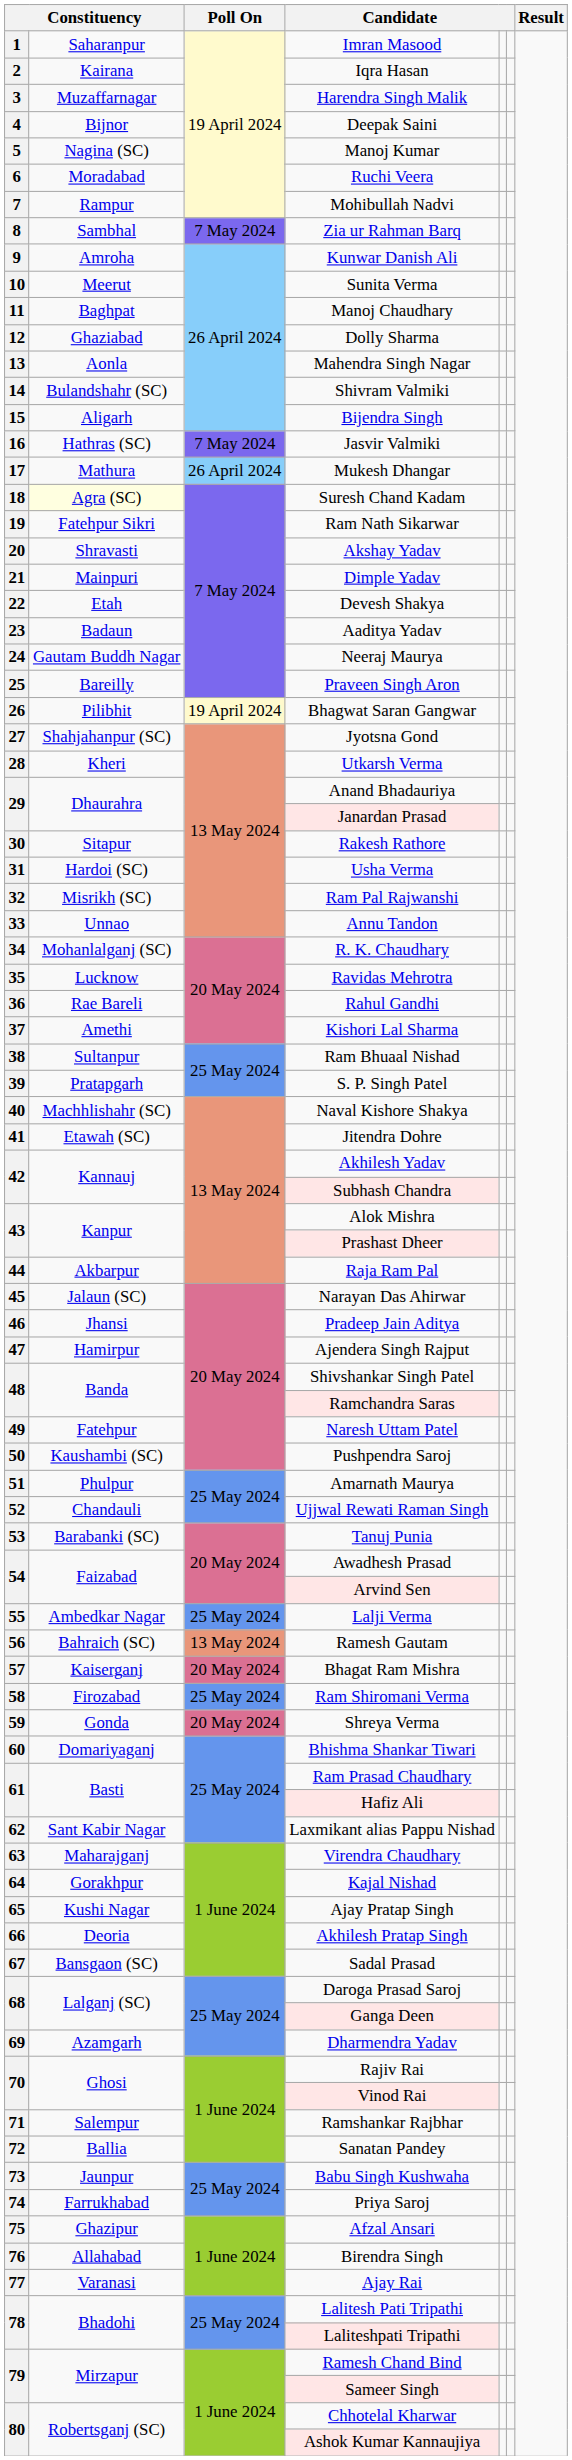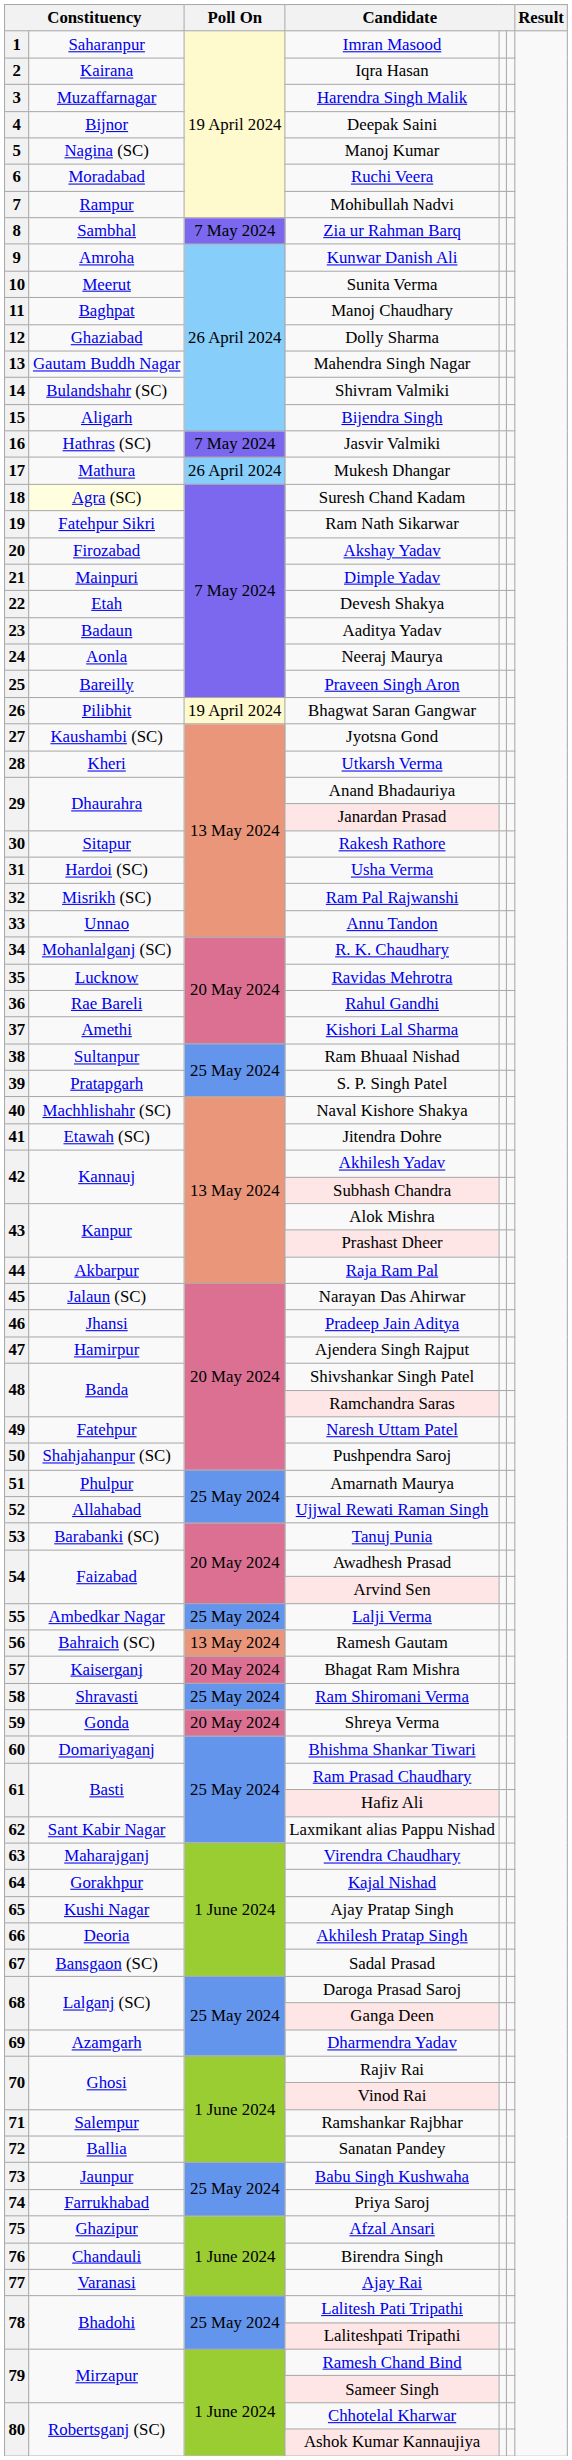 <table class="wikitable sortable" style="text-align:center;">
 <tr>
 <th colspan="2">Constituency</th>
 <th>Poll On</th>
 <th colspan="3">Candidate</th>
 <th>Result</th>
 </tr>
 <tr>
 <th>1</th>
 <td><a href='#'>Saharanpur</a></td>
 <td rowspan="7" bgcolor=#FFFACD>19 April 2024</td>
 <td><a href='#'>Imran Masood</a></td>
 <td></td>
 <td></td>
 </tr>
 <tr>
 <th>2</th>
 <td><a href='#'>Kairana</a></td>
 <td>Iqra Hasan</td>
 <td></td>
 <td></td>
 </tr>
 <tr>
 <th>3</th>
 <td><a href='#'>Muzaffarnagar</a></td>
 <td><a href='#'>Harendra Singh Malik</a></td>
 <td></td>
 <td></td>
 </tr>
 <tr>
 <th>4</th>
 <td><a href='#'>Bijnor</a></td>
 <td>Deepak Saini</td>
 <td></td>
 <td></td>
 </tr>
 <tr>
 <th>5</th>
 <td><a href='#'>Nagina</a> (SC)</td>
 <td>Manoj Kumar</td>
 <td></td>
 <td></td>
 </tr>
 <tr>
 <th>6</th>
 <td><a href='#'>Moradabad</a></td>
 <td><a href='#'>Ruchi Veera</a></td>
 <td></td>
 <td></td>
 </tr>
 <tr>
 <th>7</th>
 <td><a href='#'>Rampur</a></td>
 <td>Mohibullah Nadvi</td>
 <td></td>
 <td></td>
 </tr>
 <tr>
 <th>8</th>
 <td><a href='#'>Sambhal</a></td>
 <td bgcolor=#7B68EE>7 May 2024</td>
 <td><a href='#'>Zia ur Rahman Barq</a></td>
 <td></td>
 <td></td>
 </tr>
 <tr>
 <th>9</th>
 <td><a href='#'>Amroha</a></td>
 <td rowspan="7" bgcolor=#87CEFA>26 April 2024</td>
 <td><a href='#'>Kunwar Danish Ali</a></td>
 <td></td>
 <td></td>
 </tr>
 <tr>
 <th>10</th>
 <td><a href='#'>Meerut</a></td>
 <td>Sunita Verma</td>
 <td></td>
 <td></td>
 </tr>
 <tr>
 <th>11</th>
 <td><a href='#'>Baghpat</a></td>
 <td>Manoj Chaudhary</td>
 <td></td>
 <td></td>
 </tr>
 <tr>
 <th>12</th>
 <td><a href='#'>Ghaziabad</a></td>
 <td>Dolly Sharma</td>
 <td></td>
 <td></td>
 </tr>
 <tr>
 <th>13</th>
-<td><a href='#'>Aonla</a></td>
+<td><a href='#'>Gautam Buddh Nagar</a></td>
 <td>Mahendra Singh Nagar </td>
 <td></td>
 <td></td>
 </tr>
 <tr>
 <th>14</th>
 <td><a href='#'>Bulandshahr</a> (SC)</td>
 <td>Shivram Valmiki</td>
 <td></td>
 <td></td>
 </tr>
 <tr>
 <th>15</th>
 <td><a href='#'>Aligarh</a></td>
 <td><a href='#'>Bijendra Singh</a></td>
 <td></td>
 <td></td>
 </tr>
 <tr>
 <th>16</th>
 <td><a href='#'>Hathras</a> (SC)</td>
 <td bgcolor=#7B68EE>7 May 2024</td>
 <td>Jasvir Valmiki</td>
 <td></td>
 <td></td>
 </tr>
 <tr>
 <th>17</th>
 <td><a href='#'>Mathura</a></td>
 <td bgcolor=#87CEFA>26 April 2024</td>
 <td>Mukesh Dhangar</td>
 <td></td>
 <td></td>
 </tr>
 <tr>
 <th>18</th>
 <td style="background: lightyellow;"><a href='#'>Agra</a> (SC)</td>
 <td rowspan="8" bgcolor=#7B68EE>7 May 2024</td>
 <td>Suresh Chand Kadam</td>
 <td></td>
 <td></td>
 </tr>
 <tr>
 <th>19</th>
 <td><a href='#'>Fatehpur Sikri</a></td>
 <td>Ram Nath Sikarwar</td>
 <td></td>
 <td></td>
 </tr>
 <tr>
 <th>20</th>
-<td><a href='#'>Shravasti</a></td>
+<td><a href='#'>Firozabad</a></td>
 <td><a href='#'>Akshay Yadav</a></td>
 <td></td>
 <td></td>
 </tr>
 <tr>
 <th>21</th>
 <td><a href='#'>Mainpuri</a></td>
 <td><a href='#'>Dimple Yadav</a></td>
 <td></td>
 <td></td>
 </tr>
 <tr>
 <th>22</th>
 <td><a href='#'>Etah</a></td>
 <td>Devesh Shakya</td>
 <td></td>
 <td></td>
 </tr>
 <tr>
 <th>23</th>
 <td><a href='#'>Badaun</a></td>
 <td>Aaditya Yadav</td>
 <td></td>
 <td></td>
 </tr>
 <tr>
 <th>24</th>
-<td><a href='#'>Gautam Buddh Nagar</a></td>
+<td><a href='#'>Aonla</a></td>
 <td>Neeraj Maurya</td>
 <td></td>
 <td></td>
 </tr>
 <tr>
 <th>25</th>
 <td><a href='#'>Bareilly</a></td>
 <td><a href='#'>Praveen Singh Aron</a></td>
 <td></td>
 <td></td>
 </tr>
 <tr>
 <th>26</th>
 <td><a href='#'>Pilibhit</a></td>
 <td bgcolor=#FFFACD>19 April 2024</td>
 <td>Bhagwat Saran Gangwar</td>
 <td></td>
 <td></td>
 </tr>
 <tr>
 <th>27</th>
-<td><a href='#'>Shahjahanpur</a> (SC)</td>
+<td><a href='#'>Kaushambi</a> (SC)</td>
 <td rowspan="8" bgcolor="#E9967A">13 May 2024</td>
 <td>Jyotsna Gond</td>
 <td></td>
 <td></td>
 </tr>
 <tr>
 <th>28</th>
 <td><a href='#'>Kheri</a></td>
 <td><a href='#'>Utkarsh Verma</a></td>
 <td></td>
 <td></td>
 </tr>
 <tr>
 <th rowspan="2">29</th>
 <td rowspan="2"><a href='#'>Dhaurahra</a></td>
 <td>Anand Bhadauriya</td>
 <td></td>
 <td></td>
 </tr>
 <tr>
 <td style="background:#FFE6E6">Janardan Prasad</td>
 <td></td>
 <td></td>
 </tr>
 <tr>
 <th>30</th>
 <td><a href='#'>Sitapur</a></td>
 <td><a href='#'>Rakesh Rathore</a></td>
 <td></td>
 <td></td>
 </tr>
 <tr>
 <th>31</th>
 <td><a href='#'>Hardoi</a> (SC)</td>
 <td><a href='#'>Usha Verma</a></td>
 <td></td>
 <td></td>
 </tr>
 <tr>
 <th>32</th>
 <td><a href='#'>Misrikh</a> (SC)</td>
 <td><a href='#'>Ram Pal Rajwanshi</a></td>
 <td></td>
 <td></td>
 </tr>
 <tr>
 <th>33</th>
 <td><a href='#'>Unnao</a></td>
 <td><a href='#'>Annu Tandon</a></td>
 <td></td>
 <td></td>
 </tr>
 <tr>
 <th>34</th>
 <td><a href='#'>Mohanlalganj</a> (SC)</td>
 <td rowspan="4" bgcolor=#DB7093>20 May 2024</td>
 <td><a href='#'>R. K. Chaudhary</a></td>
 <td></td>
 <td></td>
 </tr>
 <tr>
 <th>35</th>
 <td><a href='#'>Lucknow</a></td>
 <td><a href='#'>Ravidas Mehrotra</a></td>
 <td></td>
 <td></td>
 </tr>
 <tr>
 <th>36</th>
 <td><a href='#'>Rae Bareli</a></td>
 <td><a href='#'>Rahul Gandhi</a></td>
 <td></td>
 <td></td>
 </tr>
 <tr>
 <th>37</th>
 <td><a href='#'>Amethi</a></td>
 <td><a href='#'>Kishori Lal Sharma</a></td>
 <td></td>
 <td></td>
 </tr>
 <tr>
 <th>38</th>
 <td><a href='#'>Sultanpur</a></td>
 <td rowspan="2" bgcolor=#6495ED>25 May 2024</td>
 <td>Ram Bhuaal Nishad</td>
 <td></td>
 <td></td>
 </tr>
 <tr>
 <th>39</th>
 <td><a href='#'>Pratapgarh</a></td>
 <td>S. P. Singh Patel</td>
 <td></td>
 <td></td>
 </tr>
 <tr>
 <th>40</th>
 <td><a href='#'>Machhlishahr</a> (SC)</td>
 <td rowspan="7" bgcolor="#E9967A">13 May 2024</td>
 <td>Naval Kishore Shakya</td>
 <td></td>
 <td></td>
 </tr>
 <tr>
 <th>41</th>
 <td><a href='#'>Etawah</a> (SC)</td>
 <td>Jitendra Dohre</td>
 <td></td>
 <td></td>
 </tr>
 <tr>
 <th rowspan="2">42</th>
 <td rowspan="2"><a href='#'>Kannauj</a></td>
 <td><a href='#'>Akhilesh Yadav</a></td>
 <td></td>
 <td></td>
 </tr>
 <tr>
 <td style="background:#FFE6E6">Subhash Chandra</td>
 <td></td>
 <td></td>
 </tr>
 <tr>
 <th rowspan="2">43</th>
 <td rowspan="2"><a href='#'>Kanpur</a></td>
 <td>Alok Mishra</td>
 <td></td>
 <td></td>
 </tr>
 <tr>
 <td style="background:#FFE6E6">Prashast Dheer</td>
 <td></td>
 <td></td>
 </tr>
 <tr>
 <th>44</th>
 <td><a href='#'>Akbarpur</a></td>
 <td><a href='#'>Raja Ram Pal</a></td>
 <td></td>
 <td></td>
 </tr>
 <tr>
 <th>45</th>
 <td><a href='#'>Jalaun</a> (SC)</td>
 <td rowspan="7" bgcolor="#DB7093">20 May 2024</td>
 <td>Narayan Das Ahirwar</td>
 <td></td>
 <td></td>
 </tr>
 <tr>
 <th>46</th>
 <td><a href='#'>Jhansi</a></td>
 <td><a href='#'>Pradeep Jain Aditya</a></td>
 <td></td>
 <td></td>
 </tr>
 <tr>
 <th>47</th>
 <td><a href='#'>Hamirpur</a></td>
 <td>Ajendera Singh Rajput</td>
 <td></td>
 <td></td>
 </tr>
 <tr>
 <th rowspan="2">48</th>
 <td rowspan="2"><a href='#'>Banda</a></td>
 <td>Shivshankar Singh Patel</td>
 <td></td>
 <td></td>
 </tr>
 <tr>
 <td style="background:#FFE6E6">Ramchandra Saras</td>
 <td></td>
 <td></td>
 </tr>
 <tr>
 <th>49</th>
 <td><a href='#'>Fatehpur</a></td>
 <td><a href='#'>Naresh Uttam Patel</a></td>
 <td></td>
 <td></td>
 </tr>
 <tr>
 <th>50</th>
-<td><a href='#'>Kaushambi</a> (SC)</td>
+<td><a href='#'>Shahjahanpur</a> (SC)</td>
 <td>Pushpendra Saroj</td>
 <td></td>
 <td></td>
 </tr>
 <tr>
 <th>51</th>
 <td><a href='#'>Phulpur</a></td>
 <td rowspan="2" bgcolor=#6495ED>25 May 2024</td>
 <td>Amarnath Maurya</td>
 <td></td>
 <td></td>
 </tr>
 <tr>
 <th>52</th>
-<td><a href='#'>Chandauli</a></td>
+<td><a href='#'>Allahabad</a></td>
 <td><a href='#'>Ujjwal Rewati Raman Singh</a></td>
 <td></td>
 <td></td>
 </tr>
 <tr>
 <th>53</th>
 <td><a href='#'>Barabanki</a> (SC)</td>
 <td rowspan="3" bgcolor=#DB7093>20 May 2024</td>
 <td><a href='#'>Tanuj Punia</a></td>
 <td></td>
 <td></td>
 </tr>
 <tr>
 <th rowspan=2>54</th>
 <td rowspan=2><a href='#'>Faizabad</a></td>
 <td>Awadhesh Prasad</td>
 <td></td>
 <td></td>
 </tr>
 <tr>
 <td style="background:#FFE6E6">Arvind Sen</td>
 <td></td>
 <td></td>
 </tr>
 <tr>
 <th>55</th>
 <td><a href='#'>Ambedkar Nagar</a></td>
 <td bgcolor=#6495ED>25 May 2024</td>
 <td><a href='#'>Lalji Verma</a></td>
 <td></td>
 <td></td>
 </tr>
 <tr>
 <th>56</th>
 <td><a href='#'>Bahraich</a> (SC)</td>
 <td bgcolor=#E9967A>13 May 2024</td>
 <td>Ramesh Gautam</td>
 <td></td>
 <td></td>
 </tr>
 <tr>
 <th>57</th>
 <td><a href='#'>Kaiserganj</a></td>
 <td bgcolor=#DB7093>20 May 2024</td>
 <td>Bhagat Ram Mishra</td>
 <td></td>
 <td></td>
 </tr>
 <tr>
 <th>58</th>
-<td><a href='#'>Firozabad</a></td>
+<td><a href='#'>Shravasti</a></td>
 <td bgcolor=#6495ED>25 May 2024</td>
 <td><a href='#'>Ram Shiromani Verma</a></td>
 <td></td>
 <td></td>
 </tr>
 <tr>
 <th>59</th>
 <td><a href='#'>Gonda</a></td>
 <td bgcolor=#DB7093>20 May 2024</td>
 <td>Shreya Verma</td>
 <td></td>
 <td></td>
 </tr>
 <tr>
 <th>60</th>
 <td><a href='#'>Domariyaganj</a></td>
 <td rowspan="4" bgcolor="#6495ED">25 May 2024</td>
 <td><a href='#'>Bhishma Shankar Tiwari</a></td>
 <td></td>
 <td></td>
 </tr>
 <tr>
 <th rowspan="2">61</th>
 <td rowspan="2"><a href='#'>Basti</a></td>
 <td><a href='#'>Ram Prasad Chaudhary</a></td>
 <td></td>
 <td></td>
 </tr>
 <tr>
 <td style="background:#FFE6E6">Hafiz Ali</td>
 <td></td>
 <td></td>
 </tr>
 <tr>
 <th>62</th>
 <td><a href='#'>Sant Kabir Nagar</a></td>
 <td>Laxmikant alias Pappu Nishad</td>
 <td></td>
 <td></td>
 </tr>
 <tr>
 <th>63</th>
 <td><a href='#'>Maharajganj</a></td>
 <td rowspan="5" bgcolor=#9ACD32>1 June 2024</td>
 <td><a href='#'>Virendra Chaudhary</a></td>
 <td></td>
 <td></td>
 </tr>
 <tr>
 <th>64</th>
 <td><a href='#'>Gorakhpur</a></td>
 <td><a href='#'>Kajal Nishad</a></td>
 <td></td>
 <td></td>
 </tr>
 <tr>
 <th>65</th>
 <td><a href='#'>Kushi Nagar</a></td>
 <td>Ajay Pratap Singh</td>
 <td></td>
 <td></td>
 </tr>
 <tr>
 <th>66</th>
 <td><a href='#'>Deoria</a></td>
 <td><a href='#'>Akhilesh Pratap Singh</a></td>
 <td></td>
 <td></td>
 </tr>
 <tr>
 <th>67</th>
 <td><a href='#'>Bansgaon</a> (SC)</td>
 <td>Sadal Prasad</td>
 <td></td>
 <td></td>
 </tr>
 <tr>
 <th rowspan="2">68</th>
 <td rowspan="2"><a href='#'>Lalganj</a> (SC)</td>
 <td rowspan="3" bgcolor=#6495ED>25 May 2024</td>
 <td>Daroga Prasad Saroj</td>
 <td></td>
 <td></td>
 </tr>
 <tr>
 <td style="background:#FFE6E6">Ganga Deen</td>
 <td></td>
 <td></td>
 </tr>
 <tr>
 <th>69</th>
 <td><a href='#'>Azamgarh</a></td>
 <td><a href='#'>Dharmendra Yadav</a></td>
 <td></td>
 <td></td>
 </tr>
 <tr>
 <th rowspan=2>70</th>
 <td rowspan=2><a href='#'>Ghosi</a></td>
 <td rowspan="4" bgcolor=#9ACD32>1 June 2024</td>
 <td>Rajiv Rai</td>
 <td></td>
 <td></td>
 </tr>
 <tr>
 <td style="background:#FFE6E6">Vinod Rai</td>
 <td></td>
 <td></td>
 </tr>
 <tr>
 <th>71</th>
 <td><a href='#'>Salempur</a></td>
 <td>Ramshankar Rajbhar</td>
 <td></td>
 <td></td>
 </tr>
 <tr>
 <th>72</th>
 <td><a href='#'>Ballia</a></td>
 <td>Sanatan Pandey</td>
 <td></td>
 <td></td>
 </tr>
 <tr>
 <th>73</th>
 <td><a href='#'>Jaunpur</a></td>
 <td rowspan="2" bgcolor=#6495ED>25 May 2024</td>
 <td><a href='#'>Babu Singh Kushwaha</a></td>
 <td></td>
 <td></td>
 </tr>
 <tr>
 <th>74</th>
 <td><a href='#'>Farrukhabad</a></td>
 <td>Priya Saroj</td>
 <td></td>
 <td></td>
 </tr>
 <tr>
 <th>75</th>
 <td><a href='#'>Ghazipur</a></td>
 <td rowspan="3" bgcolor=#9ACD32>1 June 2024</td>
 <td><a href='#'>Afzal Ansari</a></td>
 <td></td>
 <td></td>
 </tr>
 <tr>
 <th>76</th>
-<td><a href='#'>Allahabad</a></td>
+<td><a href='#'>Chandauli</a></td>
 <td>Birendra Singh</td>
 <td></td>
 <td></td>
 </tr>
 <tr>
 <th>77</th>
 <td><a href='#'>Varanasi</a></td>
 <td><a href='#'>Ajay Rai</a></td>
 <td></td>
 <td></td>
 </tr>
 <tr>
 <th rowspan="2">78</th>
 <td rowspan="2"><a href='#'>Bhadohi</a></td>
 <td rowspan="2" bgcolor="#6495ED">25 May 2024</td>
 <td><a href='#'>Lalitesh Pati Tripathi</a></td>
 <td></td>
 <td></td>
 </tr>
 <tr>
 <td style="background:#FFE6E6">Laliteshpati Tripathi</td>
 <td></td>
 <td></td>
 </tr>
 <tr>
 <th rowspan="2">79</th>
 <td rowspan="2"><a href='#'>Mirzapur</a></td>
 <td rowspan="4" bgcolor="#9ACD32"><br>1 June 2024</td>
 <td><a href='#'>Ramesh Chand Bind</a></td>
 <td></td>
 <td></td>
 </tr>
 <tr>
 <td style="background:#FFE6E6">Sameer Singh</td>
 <td></td>
 <td></td>
 </tr>
 <tr>
 <th rowspan=2>80</th>
 <td rowspan=2><a href='#'>Robertsganj</a> (SC)</td>
 <td><a href='#'>Chhotelal Kharwar</a></td>
 <td></td>
 <td></td>
 </tr>
 <tr>
 <td style="background:#FFE6E6">Ashok Kumar Kannaujiya</td>
 <td></td>
 <td></td>
 </tr>
 <tr>
 </tr>
 </table>
